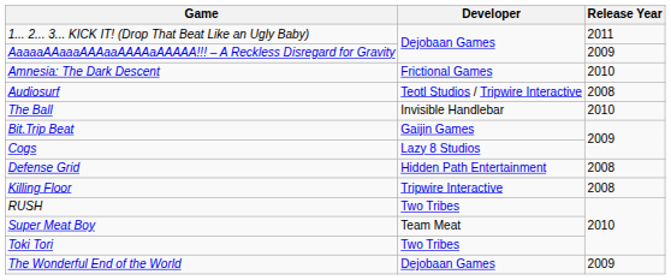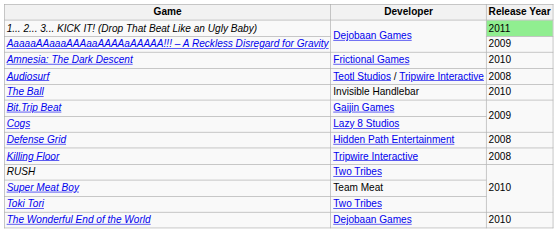 <table class="wikitable sortable">
 <tr>
 <th>Game</th>
 <th>Developer</th>
 <th>Release Year</th>
 </tr>
 <tr>
 <td><em>1... 2... 3... KICK IT! (Drop That Beat Like an Ugly Baby)</em></td>
 <td rowspan="2"><a href='#'>Dejobaan Games</a></td>
-<td>2011</td>
+<td style="background: lightgreen;">2011</td>
 </tr>
 <tr>
 <td><em><a href='#'>AaaaaAAaaaAAAaaAAAAaAAAAA!!! – A Reckless Disregard for Gravity</a></em></td>
 <td>2009</td>
 </tr>
 <tr>
 <td><em><a href='#'>Amnesia: The Dark Descent</a></em></td>
 <td><a href='#'>Frictional Games</a></td>
 <td>2010</td>
 </tr>
 <tr>
 <td><em><a href='#'>Audiosurf</a></em></td>
 <td><a href='#'>Teotl Studios</a> / <a href='#'>Tripwire Interactive</a></td>
 <td>2008</td>
 </tr>
 <tr>
 <td><em><a href='#'>The Ball</a></em></td>
 <td>Invisible Handlebar</td>
 <td>2010</td>
 </tr>
 <tr>
 <td><em><a href='#'>Bit.Trip Beat</a></em></td>
 <td><a href='#'>Gaijin Games</a></td>
 <td rowspan="2">2009</td>
 </tr>
 <tr>
 <td><em><a href='#'>Cogs</a></em></td>
 <td><a href='#'>Lazy 8 Studios</a></td>
 </tr>
 <tr>
 <td><em><a href='#'>Defense Grid</a></em></td>
 <td><a href='#'>Hidden Path Entertainment</a></td>
 <td>2008</td>
 </tr>
 <tr>
 <td><em><a href='#'>Killing Floor</a></em></td>
 <td><a href='#'>Tripwire Interactive</a></td>
 <td>2008</td>
 </tr>
 <tr>
 <td><em>RUSH</em></td>
 <td><a href='#'>Two Tribes</a></td>
 <td rowspan="3">2010</td>
 </tr>
 <tr>
 <td><em><a href='#'>Super Meat Boy</a></em></td>
 <td>Team Meat</td>
 </tr>
 <tr>
 <td><em><a href='#'>Toki Tori</a></em></td>
 <td><a href='#'>Two Tribes</a></td>
 </tr>
 <tr>
 <td><em><a href='#'>The Wonderful End of the World</a></em></td>
 <td><a href='#'>Dejobaan Games</a></td>
-<td>2009</td>
+<td>2010</td>
 </tr>
 </table>
